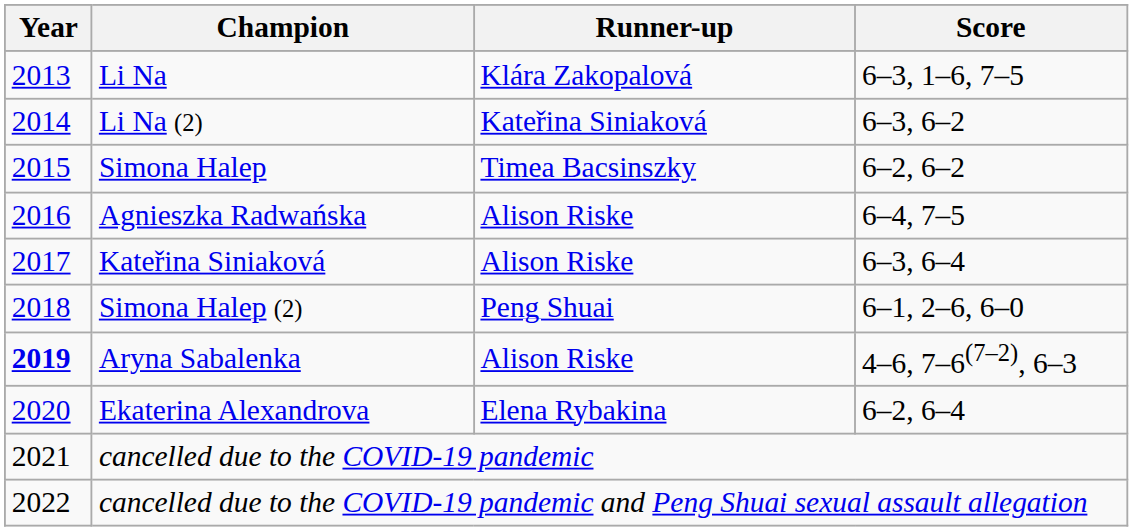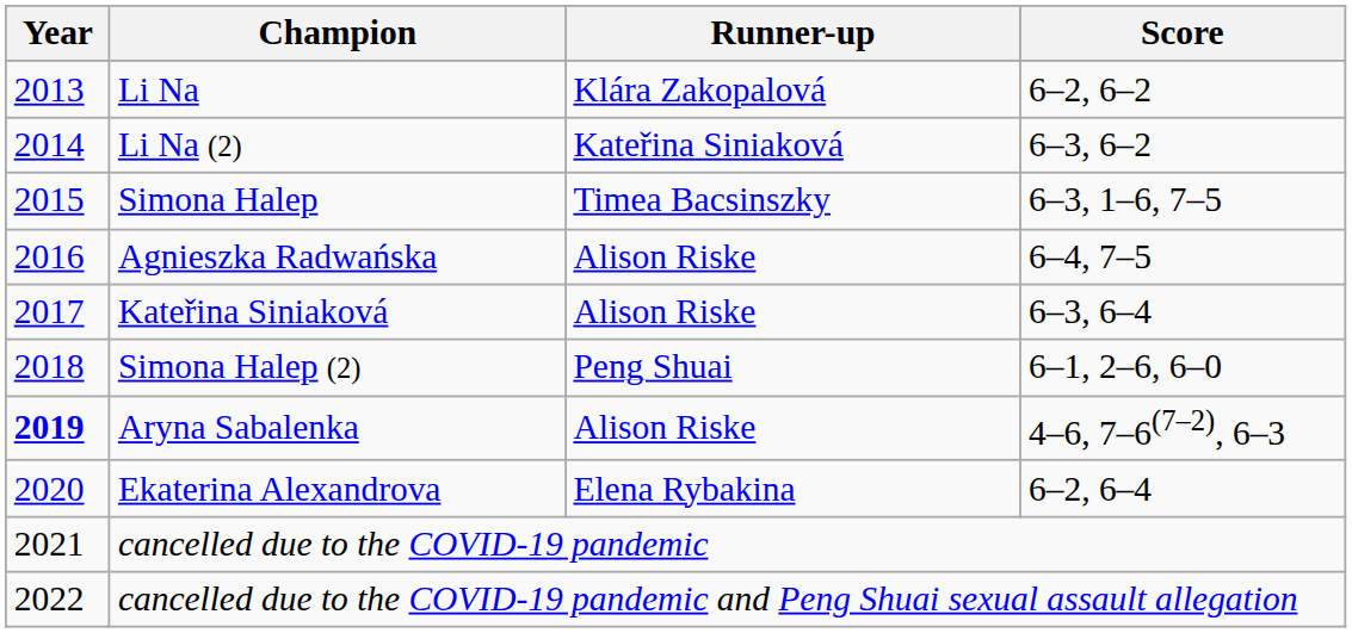 <table class="wikitable">
 <tr>
 <th style="width:40px">Year</th>
 <th style="width:200px">Champion</th>
 <th style="width:200px">Runner-up</th>
 <th style="width:140px" class="unsortable">Score</th>
 </tr>
 <tr>
 <td><a href='#'>2013</a></td>
 <td> <a href='#'>Li Na</a></td>
 <td> <a href='#'>Klára Zakopalová</a></td>
-<td>6–3, 1–6, 7–5</td>
+<td>6–2, 6–2</td>
 </tr>
 <tr>
 <td><a href='#'>2014</a></td>
 <td> <a href='#'>Li Na</a> <small> (2) </small></td>
 <td> <a href='#'>Kateřina Siniaková</a></td>
 <td>6–3, 6–2</td>
 </tr>
 <tr>
 <td><a href='#'>2015</a></td>
 <td> <a href='#'>Simona Halep</a></td>
 <td> <a href='#'>Timea Bacsinszky</a></td>
-<td>6–2, 6–2</td>
+<td>6–3, 1–6, 7–5</td>
 </tr>
 <tr>
 <td><a href='#'>2016</a></td>
 <td> <a href='#'>Agnieszka Radwańska</a></td>
 <td> <a href='#'>Alison Riske</a></td>
 <td>6–4, 7–5</td>
 </tr>
 <tr>
 <td><a href='#'>2017</a></td>
 <td> <a href='#'>Kateřina Siniaková</a></td>
 <td> <a href='#'>Alison Riske</a></td>
 <td>6–3, 6–4</td>
 </tr>
 <tr>
 <td><a href='#'>2018</a></td>
 <td> <a href='#'>Simona Halep</a> <small> (2) </small></td>
 <td> <a href='#'>Peng Shuai</a></td>
 <td>6–1, 2–6, 6–0</td>
 </tr>
 <tr>
 <td><strong><a href='#'>2019</a></strong></td>
 <td> <a href='#'>Aryna Sabalenka</a></td>
 <td> <a href='#'>Alison Riske</a></td>
 <td>4–6, 7–6<sup>(7–2)</sup>, 6–3</td>
 </tr>
 <tr>
 <td><a href='#'>2020</a></td>
 <td> <a href='#'>Ekaterina Alexandrova</a></td>
 <td> <a href='#'>Elena Rybakina</a></td>
 <td>6–2, 6–4</td>
 </tr>
 <tr>
 <td>2021</td>
 <td colspan="3"><em>cancelled due to the <a href='#'>COVID-19 pandemic</a></em></td>
 </tr>
 <tr>
 <td>2022</td>
 <td colspan="3"><em>cancelled due to the <a href='#'>COVID-19 pandemic</a> and <a href='#'>Peng Shuai sexual assault allegation</a></em></td>
 </tr>
 </table>
